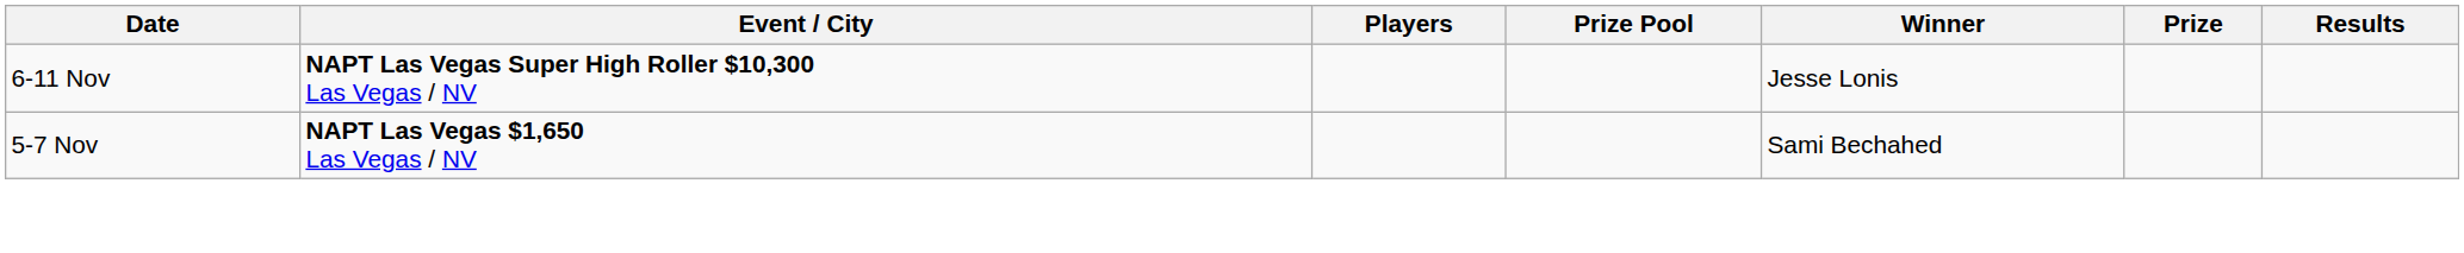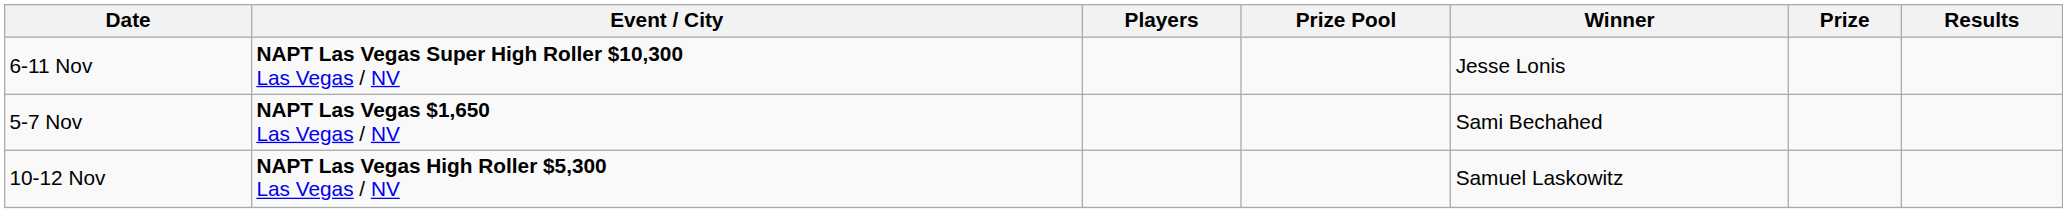 <table class="wikitable" width="100%">
 <tr>
 <th width="12%">Date</th>
 <th !width="20%">Event / City</th>
 <th !width="11%">Players</th>
 <th !width="12%">Prize Pool</th>
 <th !width="20%">Winner</th>
 <th !width="12%">Prize</th>
 <th !width="11%">Results</th>
 </tr>
 <tr>
 <td>6-11 Nov</td>
 <td> <strong>NAPT Las Vegas Super High Roller $10,300</strong><br><a href='#'>Las Vegas</a> / <a href='#'>NV</a></td>
 <td></td>
 <td></td>
 <td> Jesse Lonis</td>
 <td></td>
 <td></td>
 </tr>
 <tr>
 <td>5-7 Nov</td>
 <td> <strong>NAPT Las Vegas $1,650</strong><br><a href='#'>Las Vegas</a> / <a href='#'>NV</a></td>
 <td></td>
 <td></td>
 <td> Sami Bechahed</td>
 <td></td>
 <td></td>
 </tr>
+<tr>
+<td>10-12 Nov</td>
+<td> <strong>NAPT Las Vegas High Roller $5,300</strong><br><a href='#'>Las Vegas</a> / <a href='#'>NV</a></td>
+<td></td>
+<td></td>
+<td> Samuel Laskowitz</td>
+<td></td>
+<td></td>
+</tr>
 </table>
